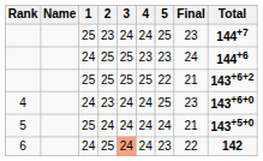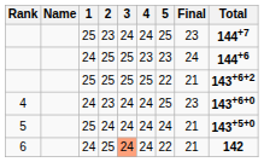 <table class="wikitable sortable" style="text-align:center;">
 <tr>
 <th>Rank</th>
 <th>Name</th>
 <th>1</th>
 <th>2</th>
 <th>3</th>
 <th>4</th>
 <th>5</th>
 <th>Final</th>
 <th>Total</th>
 </tr>
 <tr>
 <td></td>
 <td align=left></td>
 <td>25</td>
 <td>23</td>
 <td>24</td>
 <td>24</td>
 <td>25</td>
 <td>23</td>
 <td><strong>144<sup>+7</sup></strong></td>
 </tr>
 <tr>
 <td></td>
 <td align=left></td>
 <td>24</td>
 <td>25</td>
 <td>25</td>
 <td>23</td>
 <td>23</td>
 <td>24</td>
 <td><strong>144<sup>+6</sup></strong></td>
 </tr>
 <tr>
 <td></td>
 <td align=left></td>
 <td>25</td>
 <td>25</td>
 <td>25</td>
 <td>25</td>
 <td>22</td>
 <td>21</td>
 <td><strong>143<sup>+6+2</sup></strong></td>
 </tr>
 <tr>
 <td>4</td>
 <td align=left></td>
 <td>24</td>
 <td>23</td>
 <td>24</td>
 <td>24</td>
 <td>25</td>
 <td>23</td>
 <td><strong>143<sup>+6+0</sup></strong></td>
 </tr>
 <tr>
 <td>5</td>
 <td align=left></td>
 <td>25</td>
 <td>24</td>
 <td>24</td>
 <td>24</td>
 <td>24</td>
 <td>21</td>
 <td><strong>143<sup>+5+0</sup></strong></td>
 </tr>
 <tr>
 <td>6</td>
 <td align=left></td>
 <td>24</td>
 <td>25</td>
 <td style="background: lightsalmon;">24</td>
 <td>24</td>
-<td>23</td>
 <td>22</td>
+<td>21</td>
 <td><strong>142</strong></td>
 </tr>
 </table>
